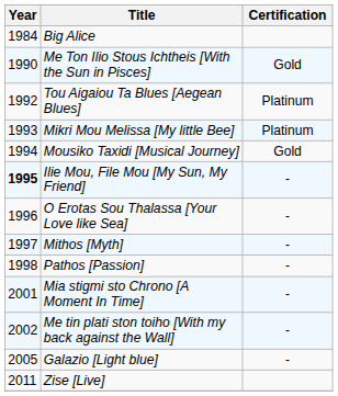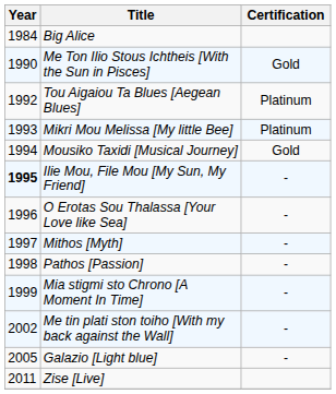 <table class="wikitable"|width=100%>
 <tr bgcolor="#CCCCCC">
 <th width="20">Year</th>
 <th width="235">Title</th>
 <th width="100">Certification</th>
 </tr>
 <tr>
 <td>1984</td>
 <td><em>Big Alice</em></td>
 <td></td>
 </tr>
 <tr bgcolor="#F0F8FF">
 <td>1990</td>
 <td><em>Me Ton Ilio Stous Ichtheis [With the Sun in Pisces]</em></td>
 <td align="center">Gold</td>
 </tr>
 <tr>
 <td>1992</td>
 <td><em>Tou Aigaiou Ta Blues [Aegean Blues]</em></td>
 <td align="center">Platinum</td>
 </tr>
 <tr bgcolor="#F0F8FF">
 <td>1993</td>
 <td><em>Mikri Mou Melissa [My little Bee]</em></td>
 <td align="center">Platinum</td>
 </tr>
 <tr>
 <td>1994</td>
 <td><em>Mousiko Taxidi [Musical Journey]</em></td>
 <td align="center">Gold</td>
 </tr>
 <tr bgcolor="#F0F8FF">
 <td><strong>1995</strong></td>
 <td><em>Ilie Mou, File Mou [My Sun, My Friend]</em></td>
 <td align="center">-</td>
 </tr>
 <tr>
 <td>1996</td>
 <td><em>O Erotas Sou Thalassa [Your Love like Sea]</em></td>
 <td align="center">-</td>
 </tr>
 <tr bgcolor="#F0F8FF">
 <td>1997</td>
 <td><em>Mithos [Myth]</em></td>
 <td align="center">-</td>
 </tr>
 <tr>
 <td>1998</td>
 <td><em>Pathos [Passion]</em></td>
 <td align="center">-</td>
 </tr>
 <tr bgcolor="#F0F8FF">
-<td>2001</td>
+<td>1999</td>
 <td><em>Mia stigmi sto Chrono [A Moment In Time]</em></td>
 <td align="center">-</td>
 </tr>
 <tr bgcolor="#F0F8FF">
 <td>2002</td>
 <td><em>Me tin plati ston toiho [With my back against the Wall]</em></td>
 <td align="center">-</td>
 </tr>
 <tr>
 <td>2005</td>
 <td><em>Galazio [Light blue]</em></td>
 <td align="center">-</td>
 </tr>
 <tr>
 <td>2011</td>
 <td><em>Zise [Live]</em></td>
 <td></td>
 </tr>
 <tr bgcolor="#F0F8FF">
 </tr>
 </table>
